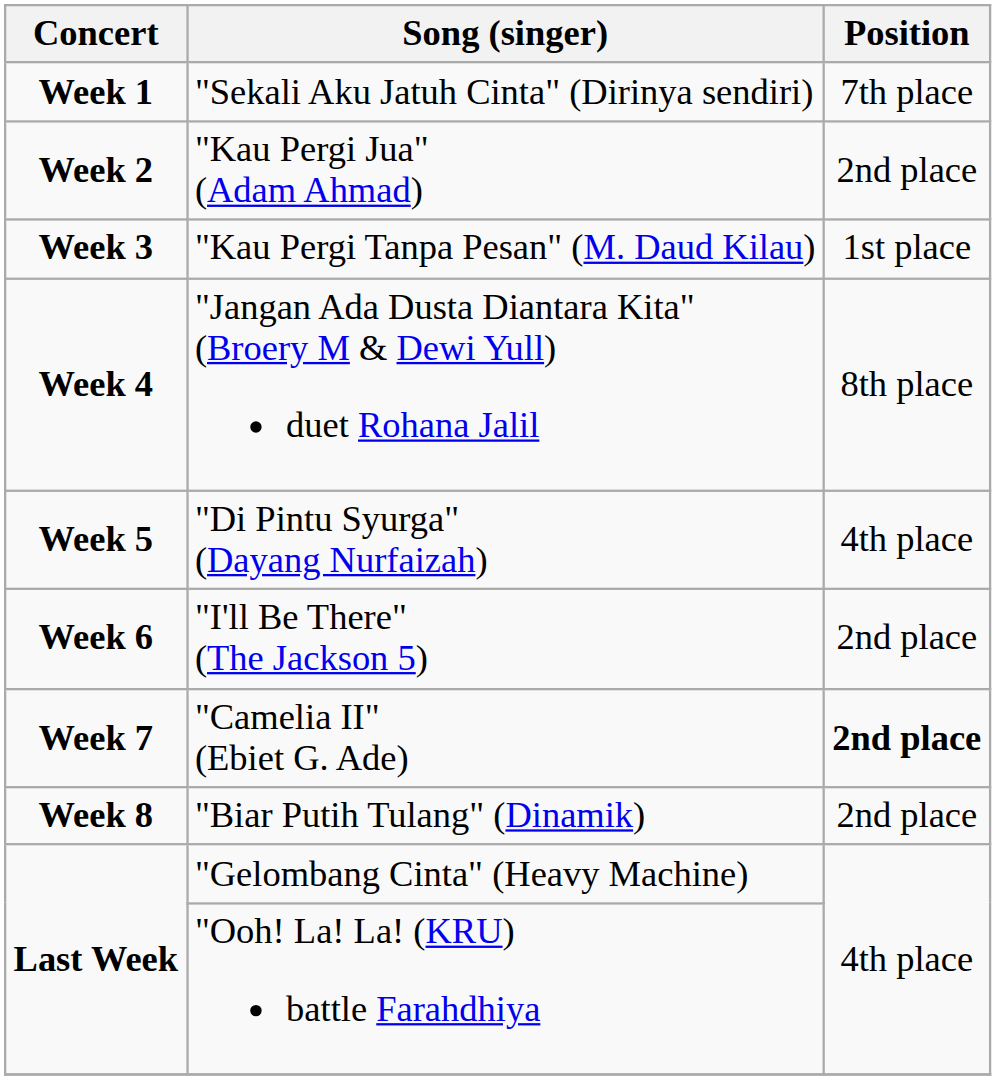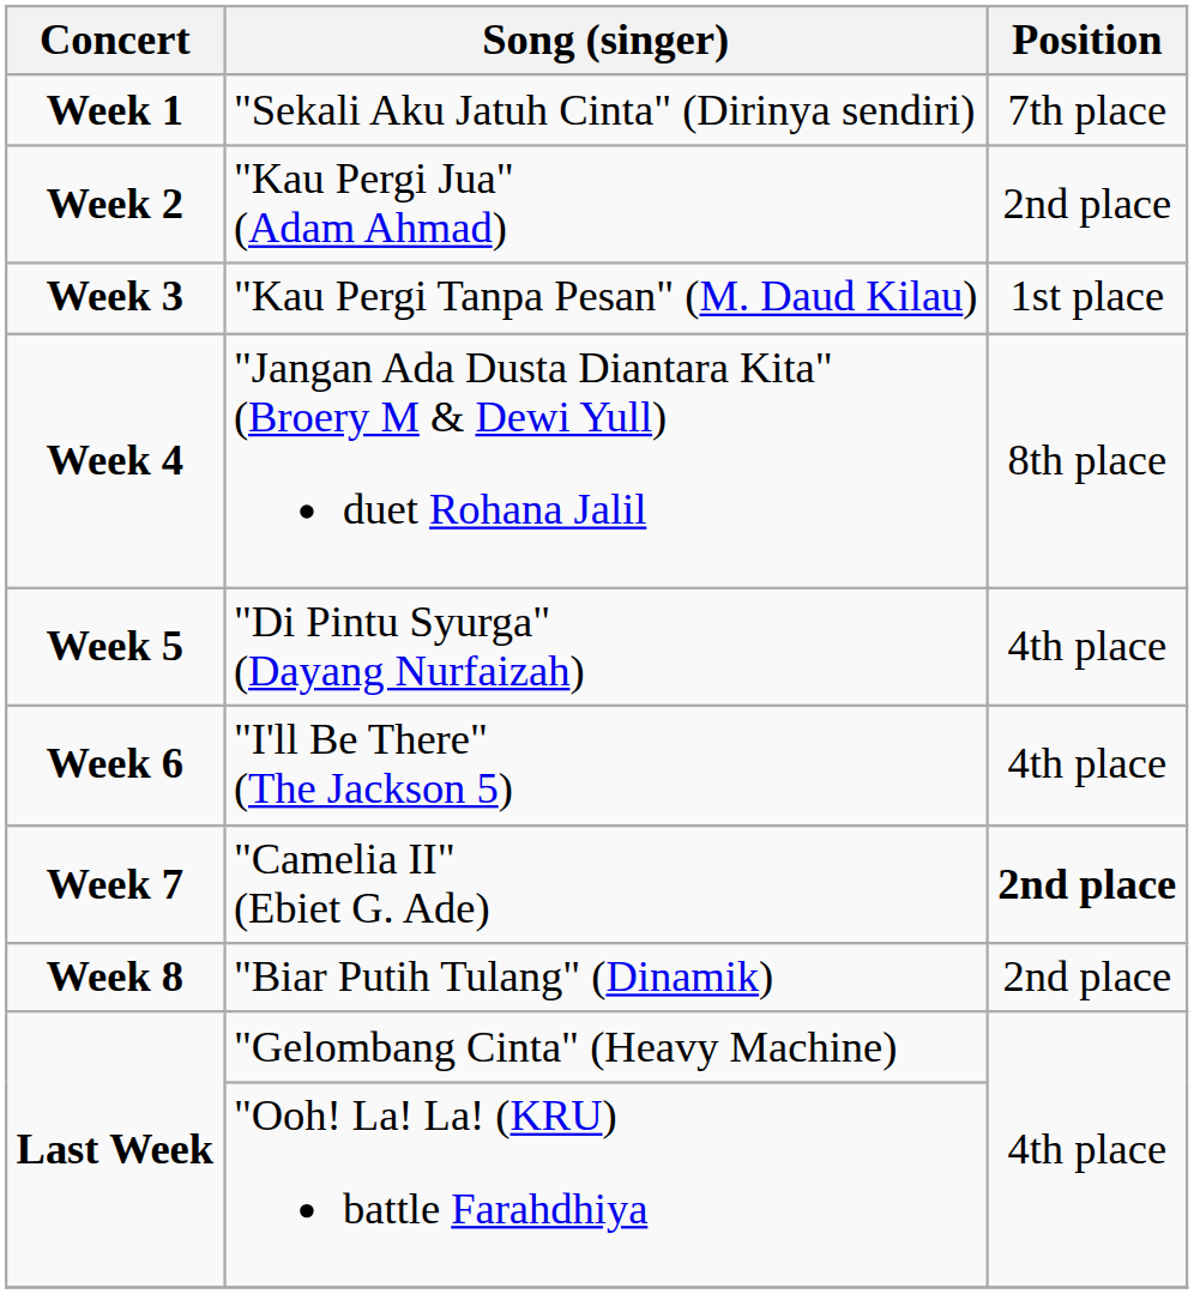 <table class="wikitable">
 <tr>
 <th>Concert</th>
 <th>Song (singer)</th>
 <th>Position</th>
 </tr>
 <tr>
 <td align="center"><strong>Week 1</strong></td>
 <td>"Sekali Aku Jatuh Cinta" (Dirinya sendiri)</td>
 <td align="center">7th place</td>
 </tr>
 <tr>
 <td align="center"><strong>Week 2</strong></td>
 <td>"Kau Pergi Jua" <br> (<a href='#'>Adam Ahmad</a>)</td>
 <td align="center">2nd place</td>
 </tr>
 <tr>
 <td align="center"><strong>Week 3</strong></td>
 <td>"Kau Pergi Tanpa Pesan" (<a href='#'>M. Daud Kilau</a>)</td>
 <td align="center">1st place</td>
 </tr>
 <tr>
 <td align="center"><strong>Week 4</strong></td>
 <td>"Jangan Ada Dusta Diantara Kita" <br> (<a href='#'>Broery M</a> & <a href='#'>Dewi Yull</a>)<br><ul><li>duet <a href='#'>Rohana Jalil</a></li></ul></td>
 <td align="center">8th place</td>
 </tr>
 <tr>
 <td align="center"><strong>Week 5</strong></td>
 <td>"Di Pintu Syurga" <br> (<a href='#'>Dayang Nurfaizah</a>)</td>
 <td align="center">4th place</td>
 </tr>
 <tr>
 <td align="center"><strong>Week 6</strong></td>
 <td>"I'll Be There" <br> (<a href='#'>The Jackson 5</a>)</td>
-<td align="center">2nd place</td>
+<td align="center">4th place</td>
 </tr>
 <tr>
 <td align="center"><strong>Week 7</strong></td>
 <td>"Camelia II" <br> (Ebiet G. Ade)</td>
 <td align="center"><strong>2nd place</strong></td>
 </tr>
 <tr>
 <td align="center"><strong>Week 8</strong></td>
 <td>"Biar Putih Tulang" (<a href='#'>Dinamik</a>)</td>
 <td align="center">2nd place</td>
 </tr>
 <tr>
 <td rowspan="2" align="center"><strong>Last Week</strong></td>
 <td>"Gelombang Cinta" (Heavy Machine)</td>
 <td rowspan="2" align="center">4th place</td>
 </tr>
 <tr>
 <td>"Ooh! La! La! (<a href='#'>KRU</a>)<br><ul><li>battle <a href='#'>Farahdhiya</a></li></ul></td>
 </tr>
 <tr>
 </tr>
 </table>
